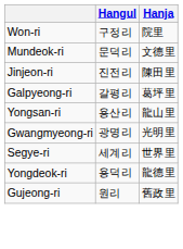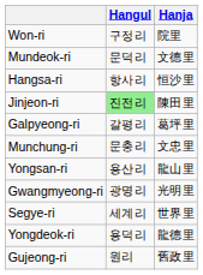 <table class="wikitable">
 <tr>
 <th></th>
 <th><a href='#'>Hangul</a></th>
 <th><a href='#'>Hanja</a></th>
 </tr>
 <tr>
 <td>Won-ri</td>
 <td>구정리</td>
 <td>院里</td>
 </tr>
 <tr>
 <td>Mundeok-ri</td>
 <td>문덕리</td>
 <td>文德里</td>
 </tr>
 <tr>
+<td>Hangsa-ri</td>
+<td>항사리</td>
+<td>恒沙里</td>
+</tr>
+<tr>
 <td>Jinjeon-ri</td>
-<td>진전리</td>
+<td style="background: lightgreen;">진전리</td>
 <td>陳田里</td>
 </tr>
 <tr>
 <td>Galpyeong-ri</td>
 <td>갈평리</td>
 <td>葛坪里</td>
+</tr>
+<tr>
+<td>Munchung-ri</td>
+<td>문충리</td>
+<td>文忠里</td>
 </tr>
 <tr>
 <td>Yongsan-ri</td>
 <td>용산리</td>
 <td>龍山里</td>
 </tr>
 <tr>
 <td>Gwangmyeong-ri</td>
 <td>광명리</td>
 <td>光明里</td>
 </tr>
 <tr>
 <td>Segye-ri</td>
 <td>세계리</td>
 <td>世界里</td>
 </tr>
 <tr>
 <td>Yongdeok-ri</td>
 <td>용덕리</td>
 <td>龍德里</td>
 </tr>
 <tr>
 <td>Gujeong-ri</td>
 <td>원리</td>
 <td>舊政里</td>
 </tr>
 </table>
